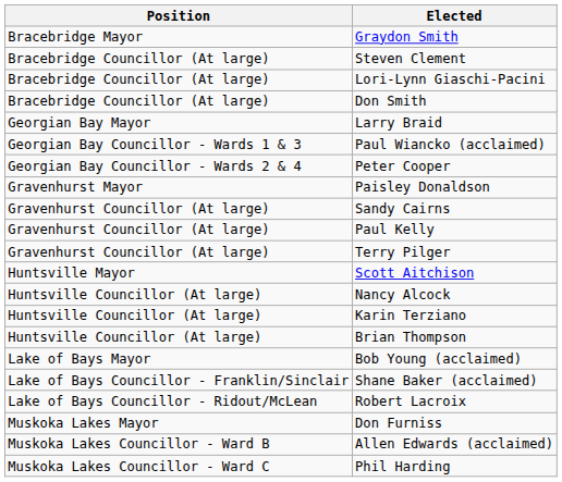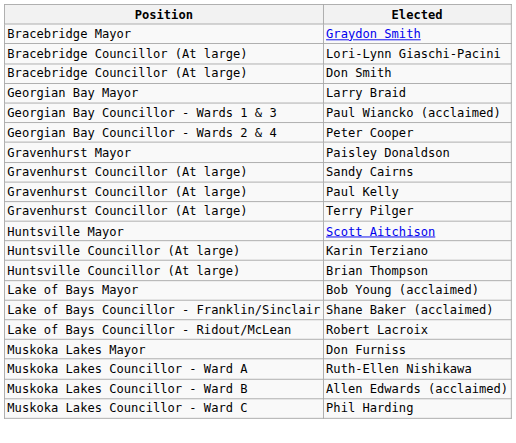 <table class="wikitable">
 <tr>
 <th>Position</th>
 <th>Elected</th>
 </tr>
 <tr>
 <td>Bracebridge Mayor</td>
 <td><a href='#'>Graydon Smith</a></td>
-</tr>
-<tr>
-<td>Bracebridge Councillor (At large)</td>
-<td>Steven Clement</td>
 </tr>
 <tr>
 <td>Bracebridge Councillor (At large)</td>
 <td>Lori-Lynn Giaschi-Pacini</td>
 </tr>
 <tr>
 <td>Bracebridge Councillor (At large)</td>
 <td>Don Smith</td>
 </tr>
 <tr>
 <td>Georgian Bay Mayor</td>
 <td>Larry Braid</td>
 </tr>
 <tr>
 <td>Georgian Bay Councillor - Wards 1 & 3</td>
 <td>Paul Wiancko (acclaimed)</td>
 </tr>
 <tr>
 <td>Georgian Bay Councillor - Wards 2 & 4</td>
 <td>Peter Cooper</td>
 </tr>
 <tr>
 <td>Gravenhurst Mayor</td>
 <td>Paisley Donaldson</td>
 </tr>
 <tr>
 <td>Gravenhurst Councillor (At large)</td>
 <td>Sandy Cairns</td>
 </tr>
 <tr>
 <td>Gravenhurst Councillor (At large)</td>
 <td>Paul Kelly</td>
 </tr>
 <tr>
 <td>Gravenhurst Councillor (At large)</td>
 <td>Terry Pilger</td>
 </tr>
 <tr>
 <td>Huntsville Mayor</td>
 <td><a href='#'>Scott Aitchison</a></td>
 </tr>
 <tr>
 <td>Huntsville Councillor (At large)</td>
-<td>Nancy Alcock</td>
-</tr>
-<tr>
-<td>Huntsville Councillor (At large)</td>
 <td>Karin Terziano</td>
 </tr>
 <tr>
 <td>Huntsville Councillor (At large)</td>
 <td>Brian Thompson</td>
 </tr>
 <tr>
 <td>Lake of Bays Mayor</td>
 <td>Bob Young (acclaimed)</td>
 </tr>
 <tr>
 <td>Lake of Bays Councillor - Franklin/Sinclair</td>
 <td>Shane Baker (acclaimed)</td>
 </tr>
 <tr>
 <td>Lake of Bays Councillor - Ridout/McLean</td>
 <td>Robert Lacroix</td>
 </tr>
 <tr>
 <td>Muskoka Lakes Mayor</td>
 <td>Don Furniss</td>
 </tr>
 <tr>
+<td>Muskoka Lakes Councillor - Ward A</td>
+<td>Ruth-Ellen Nishikawa</td>
+</tr>
+<tr>
 <td>Muskoka Lakes Councillor - Ward B</td>
 <td>Allen Edwards (acclaimed)</td>
 </tr>
 <tr>
 <td>Muskoka Lakes Councillor - Ward C</td>
 <td>Phil Harding</td>
 </tr>
 </table>
